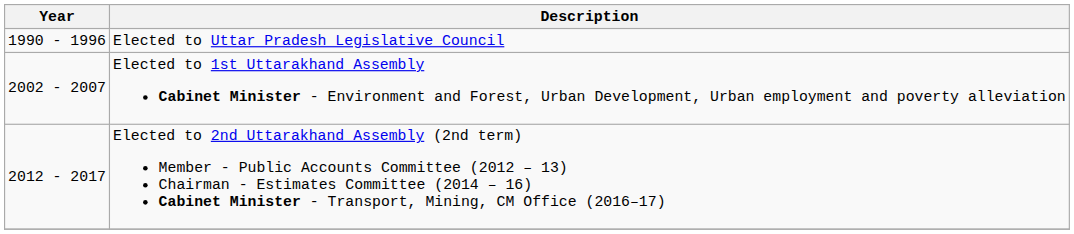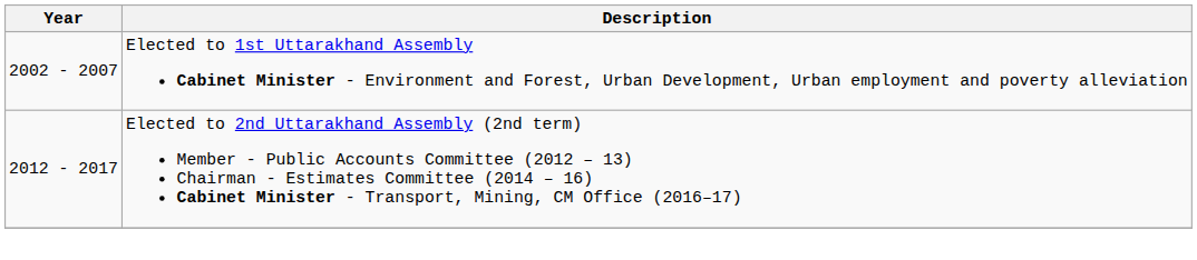 <table class="wikitable">
 <tr>
 <th>Year</th>
 <th>Description</th>
-</tr>
-<tr>
-<td>1990 - 1996</td>
-<td>Elected to <a href='#'>Uttar Pradesh Legislative Council</a></td>
 </tr>
 <tr>
 <td>2002 - 2007</td>
 <td>Elected to <a href='#'>1st Uttarakhand Assembly</a><br><ul><li><strong>Cabinet Minister</strong> - Environment and Forest, Urban Development, Urban employment and poverty alleviation</li></ul></td>
 </tr>
 <tr>
 <td>2012 - 2017</td>
 <td>Elected to <a href='#'>2nd Uttarakhand Assembly</a> (2nd term)<br><ul><li>Member - Public Accounts Committee (2012 – 13)</li><li>Chairman - Estimates Committee (2014 – 16)</li><li><strong>Cabinet Minister</strong> - Transport, Mining, CM Office (2016–17)</li></ul></td>
 </tr>
 <tr>
 </tr>
 </table>
